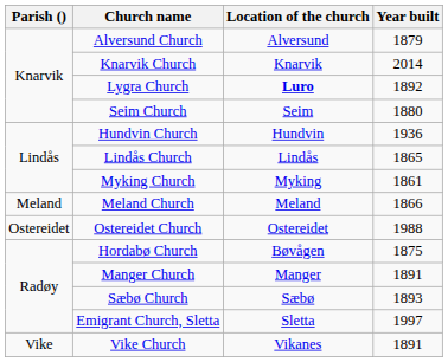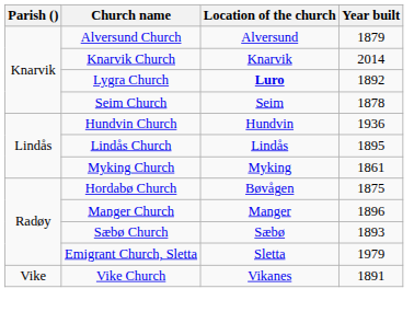 <table class="wikitable" style="text-align:center">
 <tr>
 <th>Parish ()</th>
 <th>Church name</th>
 <th>Location of the church</th>
 <th>Year built</th>
 </tr>
 <tr>
 <td rowspan="4">Knarvik</td>
 <td><a href='#'>Alversund Church</a></td>
 <td><a href='#'>Alversund</a></td>
 <td>1879</td>
 </tr>
 <tr>
 <td><a href='#'>Knarvik Church</a></td>
 <td><a href='#'>Knarvik</a></td>
 <td>2014</td>
 </tr>
 <tr>
 <td><a href='#'>Lygra Church</a></td>
 <td><strong><a href='#'>Luro</a></strong></td>
 <td>1892</td>
 </tr>
 <tr>
 <td><a href='#'>Seim Church</a></td>
 <td><a href='#'>Seim</a></td>
-<td>1880</td>
+<td>1878</td>
 </tr>
 <tr>
 <td rowspan="3">Lindås</td>
 <td><a href='#'>Hundvin Church</a></td>
 <td><a href='#'>Hundvin</a></td>
 <td>1936</td>
 </tr>
 <tr>
 <td><a href='#'>Lindås Church</a></td>
 <td><a href='#'>Lindås</a></td>
-<td>1865</td>
+<td>1895</td>
 </tr>
 <tr>
 <td><a href='#'>Myking Church</a></td>
 <td><a href='#'>Myking</a></td>
 <td>1861</td>
-</tr>
-<tr>
-<td rowspan="1">Meland</td>
-<td><a href='#'>Meland Church</a></td>
-<td><a href='#'>Meland</a></td>
-<td>1866</td>
-</tr>
-<tr>
-<td rowspan="1">Ostereidet</td>
-<td><a href='#'>Ostereidet Church</a></td>
-<td><a href='#'>Ostereidet</a></td>
-<td>1988</td>
 </tr>
 <tr>
 <td rowspan="4">Radøy</td>
 <td><a href='#'>Hordabø Church</a></td>
 <td><a href='#'>Bøvågen</a></td>
 <td>1875</td>
 </tr>
 <tr>
 <td><a href='#'>Manger Church</a></td>
 <td><a href='#'>Manger</a></td>
-<td>1891</td>
+<td>1896</td>
 </tr>
 <tr>
 <td><a href='#'>Sæbø Church</a></td>
 <td><a href='#'>Sæbø</a></td>
 <td>1893</td>
 </tr>
 <tr>
 <td><a href='#'>Emigrant Church, Sletta</a></td>
 <td><a href='#'>Sletta</a></td>
-<td>1997</td>
+<td>1979</td>
 </tr>
 <tr>
 <td rowspan="1">Vike</td>
 <td><a href='#'>Vike Church</a></td>
 <td><a href='#'>Vikanes</a></td>
 <td>1891</td>
 </tr>
 </table>
